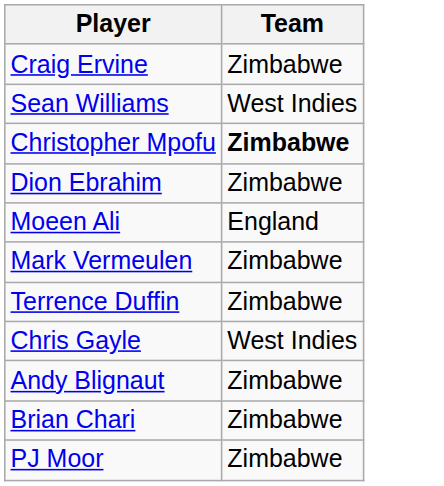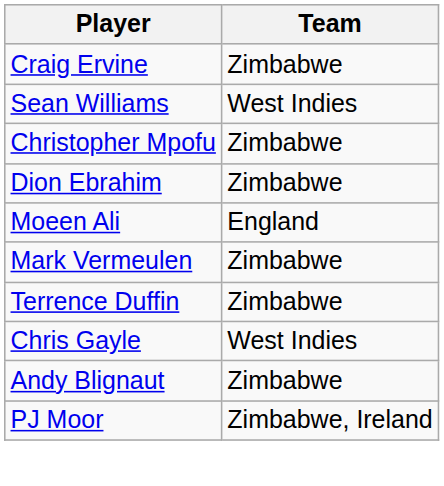 <table class="wikitable">
 <tr>
 <th>Player</th>
 <th>Team</th>
 </tr>
 <tr>
 <td><a href='#'>Craig Ervine</a></td>
 <td>Zimbabwe</td>
 </tr>
 <tr>
 <td><a href='#'>Sean Williams</a></td>
 <td>West Indies</td>
 </tr>
 <tr>
 <td><a href='#'>Christopher Mpofu</a></td>
-<td><strong>Zimbabwe</strong></td>
+<td>Zimbabwe</td>
 </tr>
 <tr>
 <td><a href='#'>Dion Ebrahim</a></td>
 <td>Zimbabwe</td>
 </tr>
 <tr>
 <td><a href='#'>Moeen Ali</a></td>
 <td>England</td>
 </tr>
 <tr>
 <td><a href='#'>Mark Vermeulen</a></td>
 <td>Zimbabwe</td>
 </tr>
 <tr>
 <td><a href='#'>Terrence Duffin</a></td>
 <td>Zimbabwe</td>
 </tr>
 <tr>
 <td><a href='#'>Chris Gayle</a></td>
 <td>West Indies</td>
 </tr>
 <tr>
 <td><a href='#'>Andy Blignaut</a></td>
 <td>Zimbabwe</td>
 </tr>
 <tr>
-<td><a href='#'>Brian Chari</a></td>
-<td>Zimbabwe</td>
-</tr>
-<tr>
 <td><a href='#'>PJ Moor</a></td>
-<td>Zimbabwe</td>
+<td>Zimbabwe, Ireland</td>
 </tr>
 </table>
